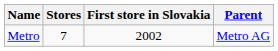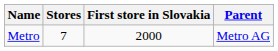 <table class="wikitable sortable">
 <tr>
 <th>Name</th>
 <th>Stores</th>
 <th>First store in Slovakia</th>
 <th><a href='#'>Parent</a></th>
 </tr>
 <tr>
 <td><a href='#'>Metro</a> </td>
 <td align="center">7</td>
-<td align="center">2002</td>
+<td align="center">2000</td>
 <td> <a href='#'>Metro AG</a></td>
 </tr>
 </table>
